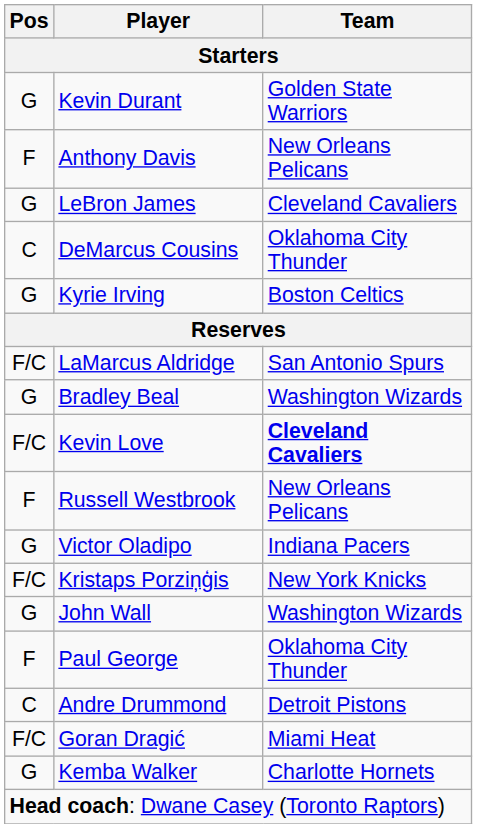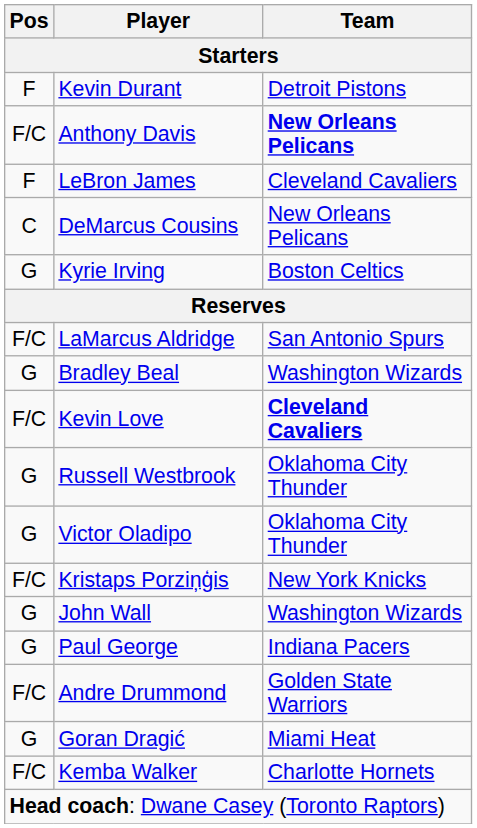 <table class="wikitable" style="text-align:center">
 <tr>
 <th scope="col" width="25px">Pos</th>
 <th scope="col" width="150px">Player</th>
 <th scope="col" width="150px">Team</th>
 </tr>
 <tr>
 <th scope="col" colspan="4">Starters</th>
 </tr>
 <tr>
-<td>G</td>
+<td>F</td>
 <td style="text-align:left"><a href='#'>Kevin Durant</a></td>
-<td style="text-align:left"><a href='#'>Golden State Warriors</a></td>
+<td style="text-align:left"><a href='#'>Detroit Pistons</a></td>
+</tr>
+<tr>
+<td>F/C</td>
+<td style="text-align:left"><a href='#'>Anthony Davis</a></td>
+<td style="text-align:left"><strong><a href='#'>New Orleans Pelicans</a></strong></td>
 </tr>
 <tr>
 <td>F</td>
-<td style="text-align:left"><a href='#'>Anthony Davis</a></td>
-<td style="text-align:left"><a href='#'>New Orleans Pelicans</a></td>
-</tr>
-<tr>
-<td>G</td>
 <td style="text-align:left"><a href='#'>LeBron James</a></td>
 <td style="text-align:left"><a href='#'>Cleveland Cavaliers</a></td>
 </tr>
 <tr>
 <td>C</td>
 <td style="text-align:left"><a href='#'>DeMarcus Cousins</a></td>
-<td style="text-align:left"><a href='#'>Oklahoma City Thunder</a></td>
+<td style="text-align:left"><a href='#'>New Orleans Pelicans</a></td>
 </tr>
 <tr>
 <td>G</td>
 <td style="text-align:left"><a href='#'>Kyrie Irving</a></td>
 <td style="text-align:left"><a href='#'>Boston Celtics</a></td>
 </tr>
 <tr>
 <th scope="col" colspan="4">Reserves</th>
 </tr>
 <tr>
 <td>F/C</td>
 <td style="text-align:left"><a href='#'>LaMarcus Aldridge</a></td>
 <td style="text-align:left"><a href='#'>San Antonio Spurs</a></td>
 </tr>
 <tr>
 <td>G</td>
 <td style="text-align:left"><a href='#'>Bradley Beal</a></td>
 <td style="text-align:left"><a href='#'>Washington Wizards</a></td>
 </tr>
 <tr>
 <td>F/C</td>
 <td style="text-align:left"><a href='#'>Kevin Love</a></td>
 <td style="text-align:left"><strong><a href='#'>Cleveland Cavaliers</a></strong></td>
 </tr>
 <tr>
-<td>F</td>
+<td>G</td>
 <td style="text-align:left"><a href='#'>Russell Westbrook</a></td>
-<td style="text-align:left"><a href='#'>New Orleans Pelicans</a></td>
+<td style="text-align:left"><a href='#'>Oklahoma City Thunder</a></td>
 </tr>
 <tr>
 <td>G</td>
 <td style="text-align:left"><a href='#'>Victor Oladipo</a></td>
-<td style="text-align:left"><a href='#'>Indiana Pacers</a></td>
+<td style="text-align:left"><a href='#'>Oklahoma City Thunder</a></td>
 </tr>
 <tr>
 <td>F/C</td>
 <td style="text-align:left"><a href='#'>Kristaps Porziņģis</a></td>
 <td style="text-align:left"><a href='#'>New York Knicks</a></td>
 </tr>
 <tr>
 <td>G</td>
 <td style="text-align:left"><a href='#'>John Wall</a></td>
 <td style="text-align:left"><a href='#'>Washington Wizards</a></td>
 </tr>
 <tr>
-<td>F</td>
+<td>G</td>
 <td style="text-align:left"><a href='#'>Paul George</a></td>
-<td style="text-align:left"><a href='#'>Oklahoma City Thunder</a></td>
-</tr>
-<tr>
-<td>C</td>
-<td style="text-align:left"><a href='#'>Andre Drummond</a></td>
-<td style="text-align:left"><a href='#'>Detroit Pistons</a></td>
+<td style="text-align:left"><a href='#'>Indiana Pacers</a></td>
 </tr>
 <tr>
 <td>F/C</td>
+<td style="text-align:left"><a href='#'>Andre Drummond</a></td>
+<td style="text-align:left"><a href='#'>Golden State Warriors</a></td>
+</tr>
+<tr>
+<td>G</td>
 <td style="text-align:left"><a href='#'>Goran Dragić</a></td>
 <td style="text-align:left"><a href='#'>Miami Heat</a></td>
 </tr>
 <tr>
-<td>G</td>
+<td>F/C</td>
 <td style="text-align:left"><a href='#'>Kemba Walker</a></td>
 <td style="text-align:left"><a href='#'>Charlotte Hornets</a></td>
 </tr>
 <tr>
 <td style="text-align:left" colspan="4"><strong>Head coach</strong>: <a href='#'>Dwane Casey</a> (<a href='#'>Toronto Raptors</a>)</td>
 </tr>
 </table>
